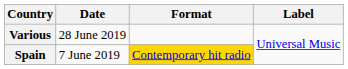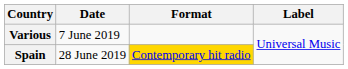 <table class="wikitable plainrowheaders">
 <tr>
 <th>Country</th>
 <th>Date</th>
 <th>Format</th>
 <th>Label</th>
 </tr>
 <tr>
 <th scope="row">Various</th>
-<td>28 June 2019</td>
+<td>7 June 2019</td>
 <td></td>
 <td rowspan="2"><a href='#'>Universal Music</a></td>
 </tr>
 <tr>
 <th scope="row">Spain</th>
-<td>7 June 2019</td>
+<td>28 June 2019</td>
 <td style="background: gold;"><a href='#'>Contemporary hit radio</a></td>
 </tr>
 </table>
